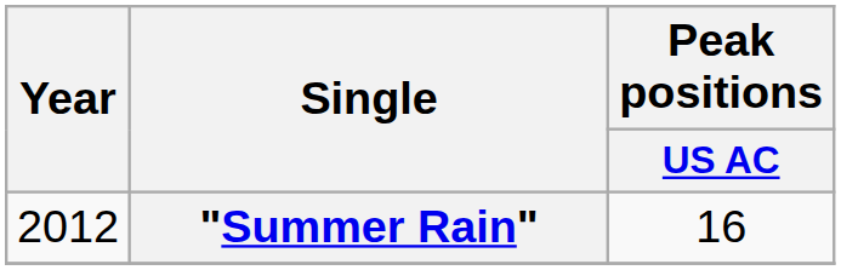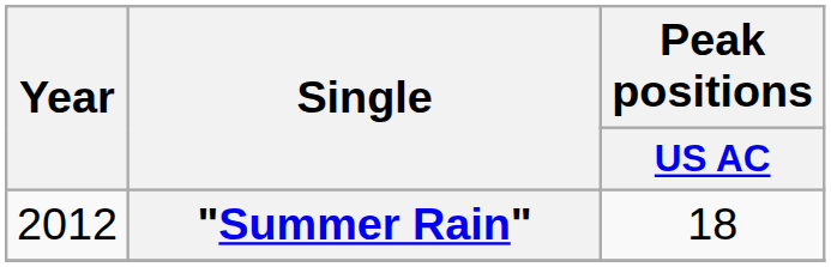 <table class="wikitable plainrowheaders" style="text-align:center;">
 <tr>
 <th rowspan="2">Year</th>
 <th rowspan="2" style="width:10em;">Single</th>
 <th colspan="1">Peak positions</th>
 </tr>
 <tr style="font-size:smaller;">
 <th width="40"><a href='#'>US AC</a><br></th>
 </tr>
 <tr>
 <td>2012</td>
 <th scope="row">"<a href='#'>Summer Rain</a>"</th>
-<td>16</td>
+<td>18</td>
 </tr>
 <tr>
 </tr>
 </table>
